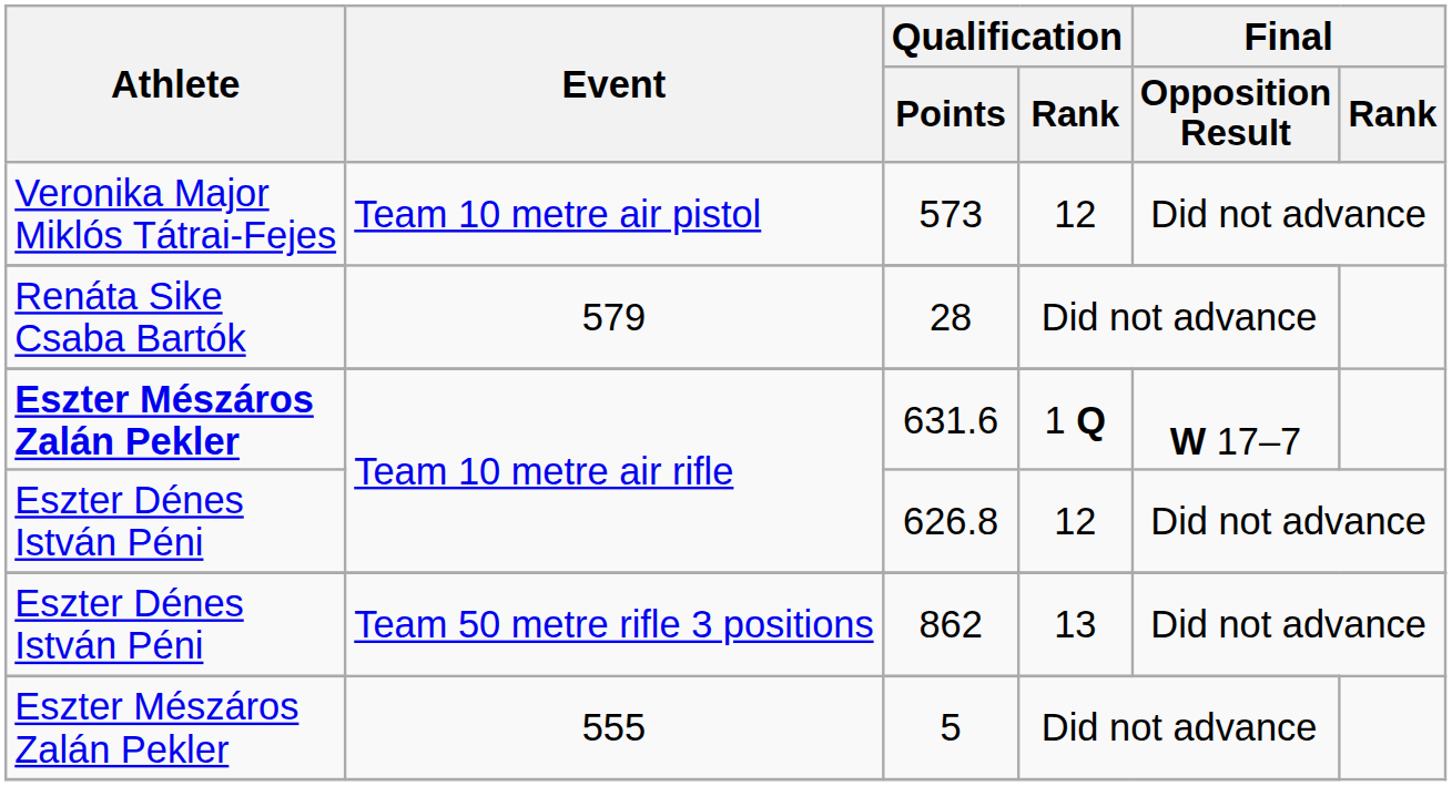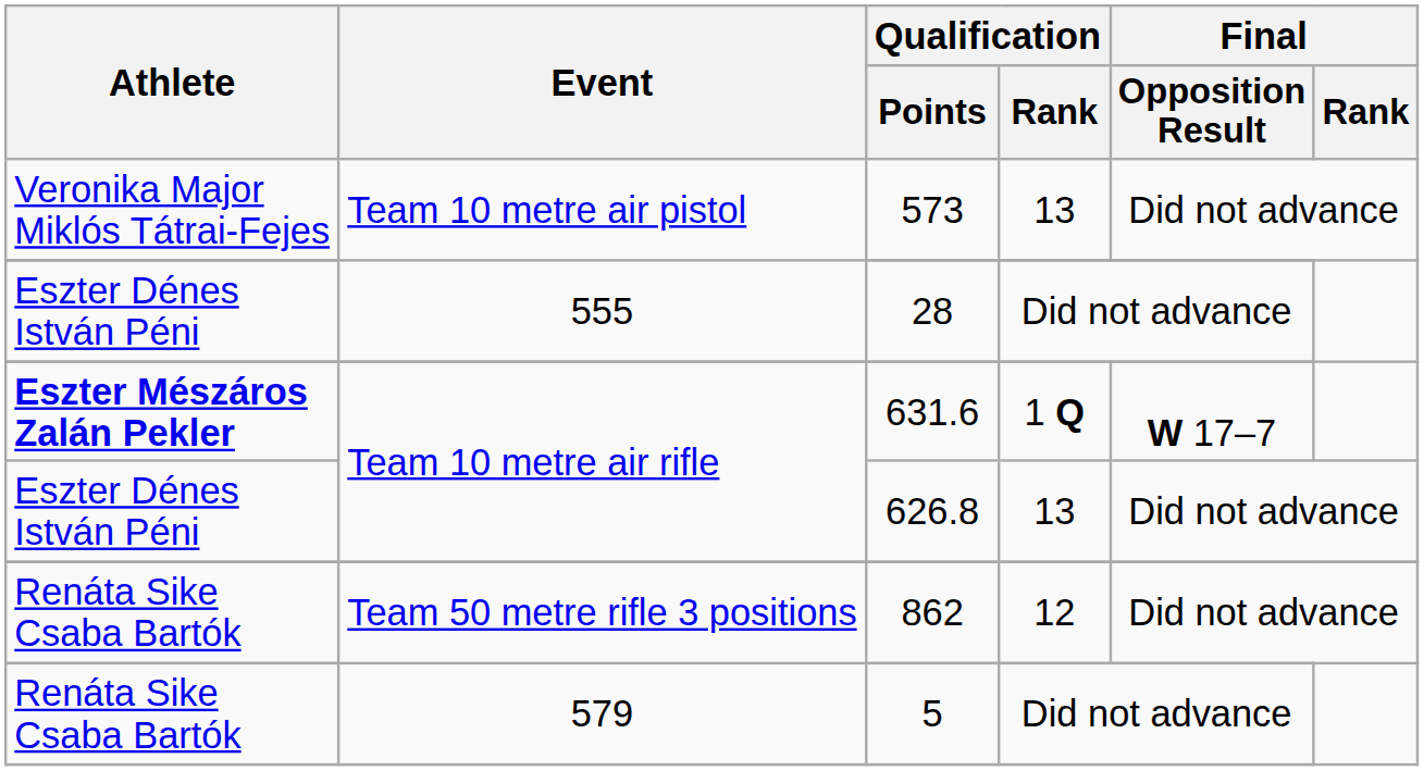 <table class="wikitable" style="font-size:90%">
 <tr>
 <th rowspan="2">Athlete</th>
 <th rowspan="2">Event</th>
 <th colspan=2>Qualification</th>
 <th colspan=2>Final</th>
 </tr>
 <tr style="font-size:95%">
 <th>Points</th>
 <th>Rank</th>
 <th>Opposition<br>Result</th>
 <th>Rank</th>
 </tr>
 <tr align=center>
 <td align=left><a href='#'>Veronika Major</a><br><a href='#'>Miklós Tátrai-Fejes</a></td>
 <td align=left rowspan=2><a href='#'>Team 10 metre air pistol</a></td>
 <td>573</td>
-<td>12</td>
+<td>13</td>
 <td colspan=2>Did not advance</td>
 </tr>
 <tr>
 </tr>
 <tr align=center>
-<td align=left><a href='#'>Renáta Sike</a><br><a href='#'>Csaba Bartók</a></td>
-<td>579</td>
+<td align=left><a href='#'>Eszter Dénes</a><br><a href='#'>István Péni</a></td>
+<td>555</td>
 <td>28</td>
 <td colspan=2>Did not advance</td>
 </tr>
 <tr>
 </tr>
 <tr align=center>
 <td align=left><strong><a href='#'>Eszter Mészáros</a><br><a href='#'>Zalán Pekler</a></strong></td>
 <td align=left rowspan=2><a href='#'>Team 10 metre air rifle</a></td>
 <td>631.6</td>
 <td>1 <strong>Q</strong></td>
 <td><br> <strong>W</strong> 17–7</td>
 <td></td>
 </tr>
 <tr align=center>
 <td align=left><a href='#'>Eszter Dénes</a><br><a href='#'>István Péni</a></td>
 <td>626.8</td>
+<td>13</td>
+<td colspan=2>Did not advance</td>
+</tr>
+<tr>
+</tr>
+<tr align=center>
+<td align=left><a href='#'>Renáta Sike</a><br><a href='#'>Csaba Bartók</a></td>
+<td align=left rowspan=2><a href='#'>Team 50 metre rifle 3 positions</a></td>
+<td>862</td>
 <td>12</td>
 <td colspan=2>Did not advance</td>
 </tr>
 <tr>
 </tr>
 <tr align=center>
-<td align=left><a href='#'>Eszter Dénes</a><br><a href='#'>István Péni</a></td>
-<td align=left rowspan=2><a href='#'>Team 50 metre rifle 3 positions</a></td>
-<td>862</td>
-<td>13</td>
-<td colspan=2>Did not advance</td>
-</tr>
-<tr>
-</tr>
-<tr align=center>
-<td align=left><a href='#'>Eszter Mészáros</a><br><a href='#'>Zalán Pekler</a></td>
-<td>555</td>
+<td align=left><a href='#'>Renáta Sike</a><br><a href='#'>Csaba Bartók</a></td>
+<td>579</td>
 <td>5</td>
 <td colspan=2>Did not advance</td>
 </tr>
 <tr>
 </tr>
 </table>
